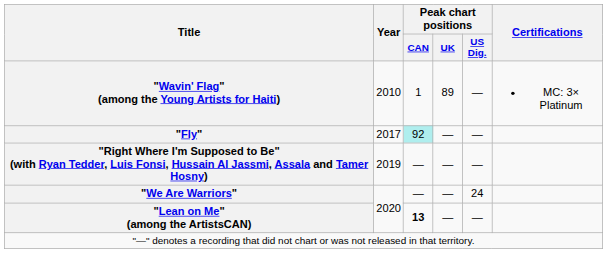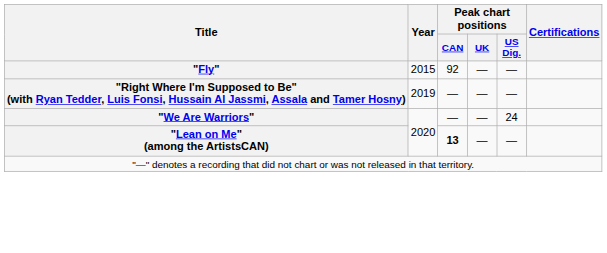 <table class="wikitable plainrowheaders" style="text-align:center;">
 <tr>
 <th scope="col" rowspan="2">Title</th>
 <th scope="col" rowspan="2">Year</th>
 <th scope="col" colspan="3">Peak chart positions</th>
 <th scope="col" rowspan="2"><a href='#'>Certifications</a></th>
 </tr>
 <tr>
 <th style="width:2.5em;font-size:90%;"><a href='#'>CAN</a><br></th>
 <th style="width:2.5em;font-size:90%;"><a href='#'>UK</a><br></th>
 <th style="width:2.5em;font-size:90%;"><a href='#'>US<br>Dig.</a><br></th>
 </tr>
 <tr>
-<th scope="row">"<a href='#'>Wavin' Flag</a>"<br><span>(among the <a href='#'>Young Artists for Haiti</a>)</span></th>
-<td>2010</td>
-<td>1</td>
-<td>89</td>
-<td>—</td>
-<td><br><ul><li>MC: 3× Platinum</li></ul></td>
-</tr>
-<tr>
 <th scope="row">"<a href='#'>Fly</a>"</th>
-<td>2017</td>
-<td style="background: paleturquoise;">92</td>
+<td>2015</td>
+<td>92</td>
 <td>—</td>
 <td>—</td>
 <td></td>
 </tr>
 <tr>
 <th scope="row">"Right Where I'm Supposed to Be"<br><span>(with <a href='#'>Ryan Tedder</a>, <a href='#'>Luis Fonsi</a>, <a href='#'>Hussain Al Jassmi</a>, <a href='#'>Assala</a> and <a href='#'>Tamer Hosny</a>)</span></th>
 <td>2019</td>
 <td>—</td>
 <td>—</td>
 <td>—</td>
 <td></td>
 </tr>
 <tr>
 <th scope="row">"<a href='#'>We Are Warriors</a>"</th>
 <td rowspan="2">2020</td>
 <td>—</td>
 <td>—</td>
 <td>24</td>
 <td></td>
 </tr>
 <tr>
 <th scope="row">"<a href='#'>Lean on Me</a>"<br><span>(among the ArtistsCAN)</span></th>
 <td><strong>13</strong></td>
 <td>—</td>
 <td>—</td>
 <td></td>
 </tr>
 <tr>
 <td colspan="6" style="font-size:90%">"—" denotes a recording that did not chart or was not released in that territory.</td>
 </tr>
 </table>
